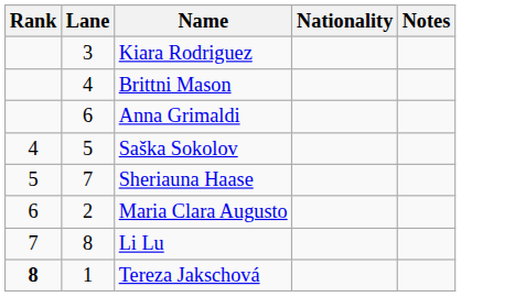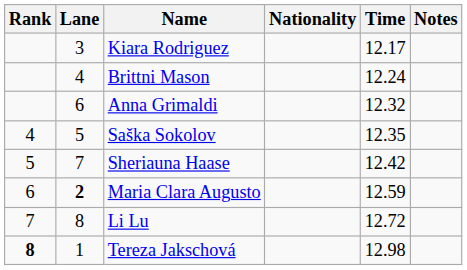 <table class="wikitable sortable" style="text-align:center">
 <tr>
 <th>Rank</th>
 <th>Lane</th>
 <th>Name</th>
 <th>Nationality</th>
+<th>Time</th>
 <th>Notes</th>
 </tr>
 <tr>
 <td></td>
 <td>3</td>
 <td align=left><a href='#'>Kiara Rodriguez</a></td>
 <td align=left></td>
+<td>12.17</td>
 <td></td>
 </tr>
 <tr>
 <td></td>
 <td>4</td>
 <td align=left><a href='#'>Brittni Mason</a></td>
 <td align=left></td>
+<td>12.24</td>
 <td></td>
 </tr>
 <tr>
 <td></td>
 <td>6</td>
 <td align=left><a href='#'>Anna Grimaldi</a></td>
 <td align=left></td>
+<td>12.32</td>
 <td></td>
 </tr>
 <tr>
 <td>4</td>
 <td>5</td>
 <td align=left><a href='#'>Saška Sokolov</a></td>
 <td align=left></td>
+<td>12.35</td>
 <td></td>
 </tr>
 <tr>
 <td>5</td>
 <td>7</td>
 <td align=left><a href='#'>Sheriauna Haase</a></td>
 <td align=left></td>
+<td>12.42</td>
 <td></td>
 </tr>
 <tr>
 <td>6</td>
-<td>2</td>
+<td><strong>2</strong></td>
 <td align=left><a href='#'>Maria Clara Augusto</a></td>
 <td align=left></td>
+<td>12.59</td>
 <td></td>
 </tr>
 <tr>
 <td>7</td>
 <td>8</td>
 <td align=left><a href='#'>Li Lu</a></td>
 <td align=left></td>
+<td>12.72</td>
 <td></td>
 </tr>
 <tr>
 <td><strong>8</strong></td>
 <td>1</td>
 <td align=left><a href='#'>Tereza Jakschová</a></td>
 <td align=left></td>
+<td>12.98</td>
 <td></td>
 </tr>
 </table>
